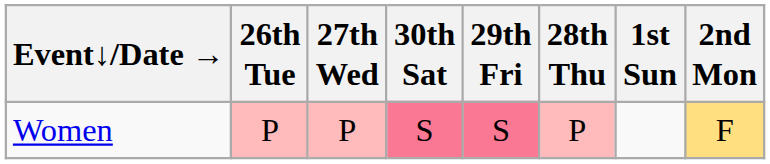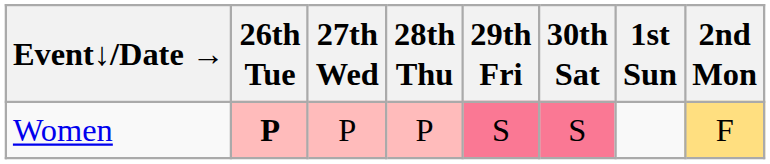 <table class="wikitable" style="margin:0.5em auto; font-size:90%; line-height:1.25em; text-align:center;">
 <tr>
 <th>Event↓/Date →</th>
 <th>26th<br>Tue</th>
 <th>27th<br>Wed</th>
+<th>28th<br>Thu</th>
+<th>29th<br>Fri</th>
 <th>30th<br>Sat</th>
-<th>29th<br>Fri</th>
-<th>28th<br>Thu</th>
 <th>1st<br>Sun</th>
 <th>2nd<br>Mon</th>
 </tr>
 <tr>
 <td style="text-align:left;"><a href='#'>Women</a></td>
+<td bgcolor="#FFBBBB"><strong>P</strong></td>
 <td bgcolor="#FFBBBB">P</td>
 <td bgcolor="#FFBBBB">P</td>
 <td bgcolor="#FA7894">S</td>
 <td bgcolor="#FA7894">S</td>
-<td bgcolor="#FFBBBB">P</td>
 <td></td>
 <td bgcolor="#FFDF80">F</td>
 </tr>
 </table>
